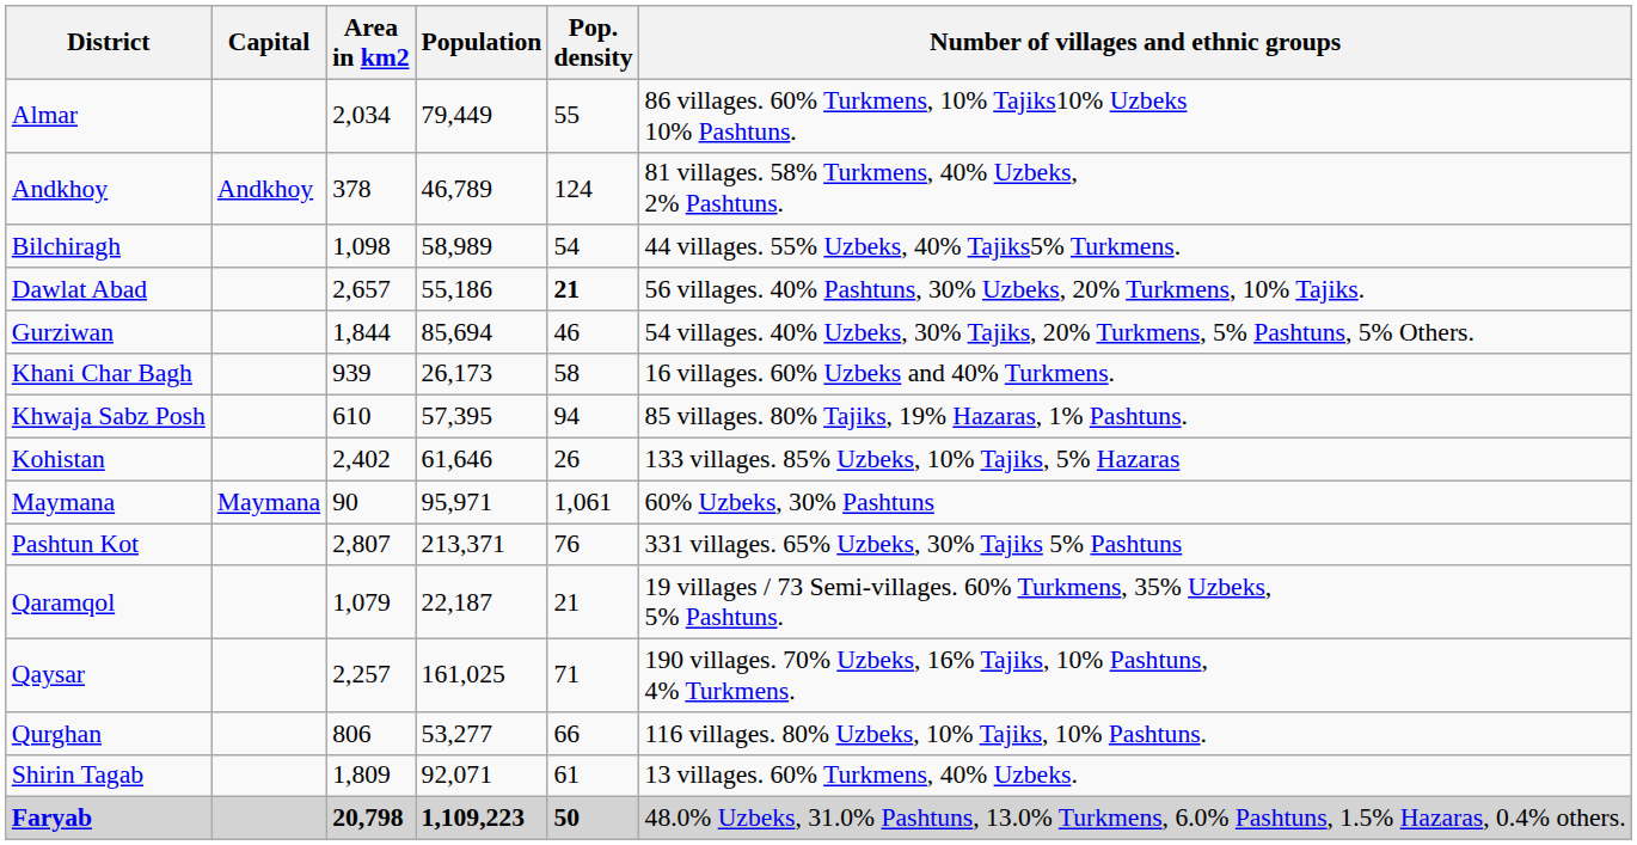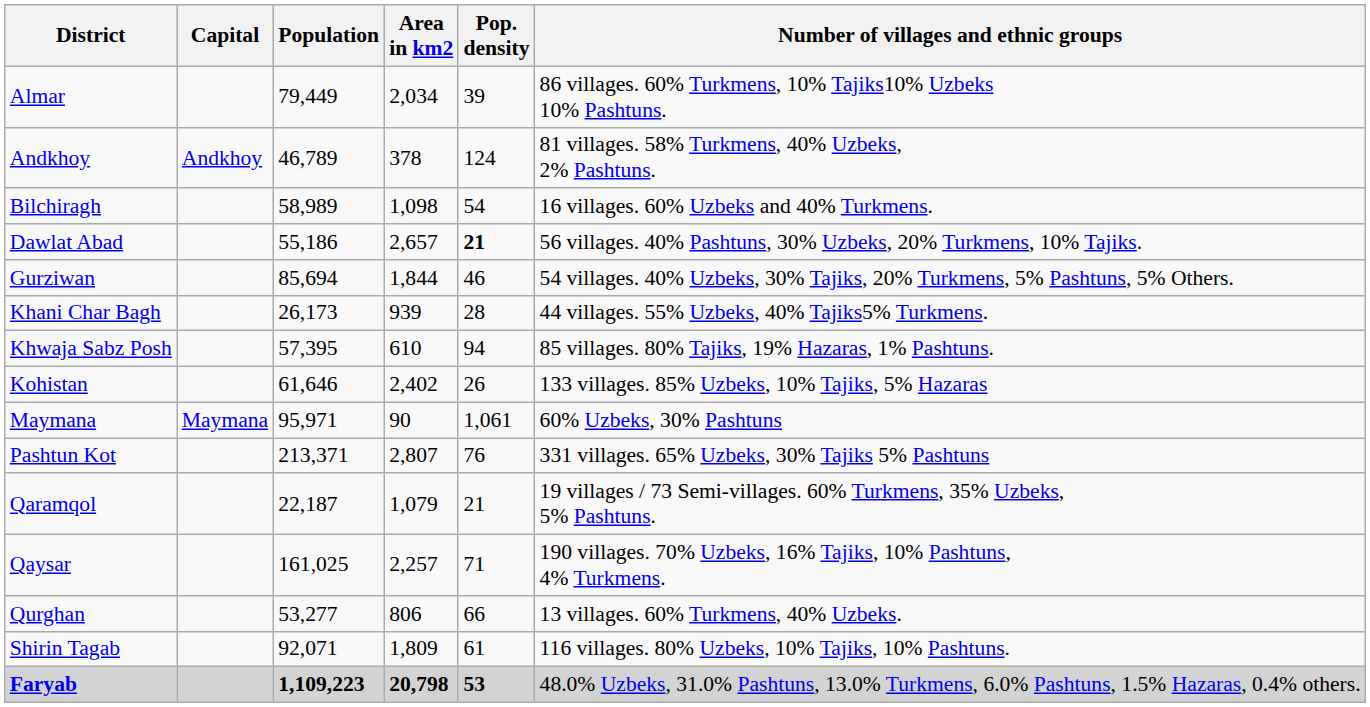 <table class="wikitable sortable" style="font-size:90%;">
 <tr>
 <th align="left">District</th>
 <th align="left">Capital</th>
+<th>Population</th>
 <th>Area<br>in <a href='#'>km2</a></th>
-<th>Population</th>
 <th>Pop.<br>density</th>
 <th>Number of villages and ethnic groups</th>
 </tr>
 <tr>
 <td><a href='#'>Almar</a></td>
 <td></td>
+<td>79,449</td>
 <td>2,034</td>
-<td>79,449</td>
-<td>55</td>
+<td>39</td>
 <td>86 villages. 60% <a href='#'>Turkmens</a>, 10% <a href='#'>Tajiks</a>10% <a href='#'>Uzbeks</a><br>10% <a href='#'>Pashtuns</a>.</td>
 </tr>
 <tr>
 <td><a href='#'>Andkhoy</a></td>
 <td><a href='#'>Andkhoy</a></td>
+<td>46,789</td>
 <td>378</td>
-<td>46,789</td>
 <td>124</td>
 <td>81 villages. 58% <a href='#'>Turkmens</a>, 40% <a href='#'>Uzbeks</a>,<br>2% <a href='#'>Pashtuns</a>.</td>
 </tr>
 <tr>
 <td><a href='#'>Bilchiragh</a></td>
 <td></td>
+<td>58,989</td>
 <td>1,098</td>
-<td>58,989</td>
 <td>54</td>
-<td>44 villages. 55% <a href='#'>Uzbeks</a>, 40% <a href='#'>Tajiks</a>5% <a href='#'>Turkmens</a>.</td>
+<td>16 villages. 60% <a href='#'>Uzbeks</a> and 40% <a href='#'>Turkmens</a>.</td>
 </tr>
 <tr>
 <td><a href='#'>Dawlat Abad</a></td>
 <td></td>
+<td>55,186</td>
 <td>2,657</td>
-<td>55,186</td>
 <td><strong>21</strong></td>
 <td>56 villages. 40% <a href='#'>Pashtuns</a>, 30% <a href='#'>Uzbeks</a>, 20% <a href='#'>Turkmens</a>, 10% <a href='#'>Tajiks</a>.</td>
 </tr>
 <tr>
 <td><a href='#'>Gurziwan</a></td>
 <td></td>
+<td>85,694</td>
 <td>1,844</td>
-<td>85,694</td>
 <td>46</td>
 <td>54 villages. 40% <a href='#'>Uzbeks</a>, 30% <a href='#'>Tajiks</a>, 20% <a href='#'>Turkmens</a>, 5% <a href='#'>Pashtuns</a>, 5% Others.</td>
 </tr>
 <tr>
 <td><a href='#'>Khani Char Bagh</a></td>
 <td></td>
+<td>26,173</td>
 <td>939</td>
-<td>26,173</td>
-<td>58</td>
-<td>16 villages. 60% <a href='#'>Uzbeks</a> and 40% <a href='#'>Turkmens</a>.</td>
+<td>28</td>
+<td>44 villages. 55% <a href='#'>Uzbeks</a>, 40% <a href='#'>Tajiks</a>5% <a href='#'>Turkmens</a>.</td>
 </tr>
 <tr>
 <td><a href='#'>Khwaja Sabz Posh</a></td>
 <td></td>
+<td>57,395</td>
 <td>610</td>
-<td>57,395</td>
 <td>94</td>
 <td>85 villages. 80% <a href='#'>Tajiks</a>, 19% <a href='#'>Hazaras</a>, 1% <a href='#'>Pashtuns</a>.</td>
 </tr>
 <tr>
 <td><a href='#'>Kohistan</a></td>
 <td></td>
+<td>61,646</td>
 <td>2,402</td>
-<td>61,646</td>
 <td>26</td>
 <td>133 villages. 85% <a href='#'>Uzbeks</a>, 10% <a href='#'>Tajiks</a>, 5% <a href='#'>Hazaras</a></td>
 </tr>
 <tr>
 <td><a href='#'>Maymana</a></td>
 <td><a href='#'>Maymana</a></td>
+<td>95,971</td>
 <td>90</td>
-<td>95,971</td>
 <td>1,061</td>
 <td>60% <a href='#'>Uzbeks</a>, 30% <a href='#'>Pashtuns</a></td>
 </tr>
 <tr>
 <td><a href='#'>Pashtun Kot</a></td>
 <td></td>
+<td>213,371</td>
 <td>2,807</td>
-<td>213,371</td>
 <td>76</td>
 <td>331 villages. 65% <a href='#'>Uzbeks</a>, 30% <a href='#'>Tajiks</a> 5% <a href='#'>Pashtuns</a></td>
 </tr>
 <tr>
 <td><a href='#'>Qaramqol</a></td>
 <td></td>
+<td>22,187</td>
 <td>1,079</td>
-<td>22,187</td>
 <td>21</td>
 <td>19 villages / 73 Semi-villages. 60% <a href='#'>Turkmens</a>, 35% <a href='#'>Uzbeks</a>,<br>5% <a href='#'>Pashtuns</a>.</td>
 </tr>
 <tr>
 <td><a href='#'>Qaysar</a></td>
 <td></td>
+<td>161,025</td>
 <td>2,257</td>
-<td>161,025</td>
 <td>71</td>
 <td>190 villages. 70% <a href='#'>Uzbeks</a>, 16% <a href='#'>Tajiks</a>, 10%  <a href='#'>Pashtuns</a>,<br>4% <a href='#'>Turkmens</a>.</td>
 </tr>
 <tr>
 <td><a href='#'>Qurghan</a></td>
 <td></td>
+<td>53,277</td>
 <td>806</td>
-<td>53,277</td>
 <td>66</td>
-<td>116 villages. 80% <a href='#'>Uzbeks</a>, 10% <a href='#'>Tajiks</a>, 10% <a href='#'>Pashtuns</a>.</td>
+<td>13 villages. 60% <a href='#'>Turkmens</a>, 40% <a href='#'>Uzbeks</a>. </td>
 </tr>
 <tr>
 <td><a href='#'>Shirin Tagab</a></td>
 <td></td>
+<td>92,071</td>
 <td>1,809</td>
-<td>92,071</td>
 <td>61</td>
-<td>13 villages. 60% <a href='#'>Turkmens</a>, 40% <a href='#'>Uzbeks</a>. </td>
+<td>116 villages. 80% <a href='#'>Uzbeks</a>, 10% <a href='#'>Tajiks</a>, 10% <a href='#'>Pashtuns</a>.</td>
 </tr>
 <tr bgcolor="#d3d3d3">
 <td><strong><a href='#'>Faryab</a></strong></td>
 <td></td>
+<td><strong>1,109,223</strong></td>
 <td><strong>20,798</strong></td>
-<td><strong>1,109,223</strong></td>
-<td><strong>50</strong></td>
+<td><strong>53</strong></td>
 <td>48.0% <a href='#'>Uzbeks</a>, 31.0% <a href='#'>Pashtuns</a>, 13.0% <a href='#'>Turkmens</a>, 6.0% <a href='#'>Pashtuns</a>, 1.5% <a href='#'>Hazaras</a>, 0.4%  others.</td>
 </tr>
 </table>
